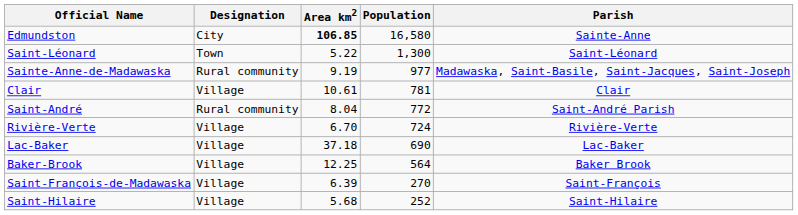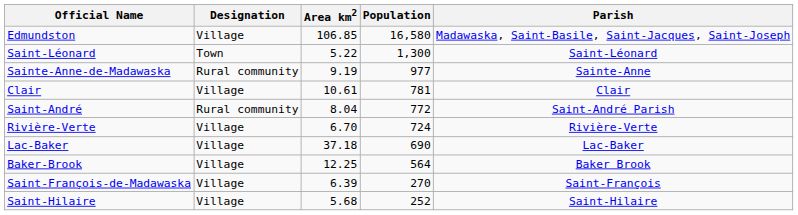 <table class="wikitable">
 <tr>
 <th>Official Name</th>
 <th>Designation</th>
 <th>Area km<sup>2</sup></th>
 <th>Population</th>
 <th>Parish</th>
 </tr>
 <tr>
 <td><a href='#'>Edmundston</a></td>
-<td>City</td>
-<td align="right"><strong>106.85</strong></td>
+<td>Village</td>
+<td align="right">106.85</td>
 <td align="right">16,580</td>
-<td align="center"><a href='#'>Sainte-Anne</a></td>
+<td align="center"><a href='#'>Madawaska</a>, <a href='#'>Saint-Basile</a>, <a href='#'>Saint-Jacques</a>, <a href='#'>Saint-Joseph</a></td>
 </tr>
 <tr>
 <td><a href='#'>Saint-Léonard</a></td>
 <td>Town</td>
 <td align="right">5.22</td>
 <td align="right">1,300</td>
 <td align="center"><a href='#'>Saint-Léonard</a></td>
 </tr>
 <tr>
 <td><a href='#'>Sainte-Anne-de-Madawaska</a></td>
 <td>Rural community</td>
 <td align="right">9.19</td>
 <td align="right">977</td>
-<td align="center"><a href='#'>Madawaska</a>, <a href='#'>Saint-Basile</a>, <a href='#'>Saint-Jacques</a>, <a href='#'>Saint-Joseph</a></td>
+<td align="center"><a href='#'>Sainte-Anne</a></td>
 </tr>
 <tr>
 <td><a href='#'>Clair</a></td>
 <td>Village</td>
 <td align="right">10.61</td>
 <td align="right">781</td>
 <td align="center"><a href='#'>Clair</a></td>
 </tr>
 <tr>
 <td><a href='#'>Saint-André</a></td>
 <td>Rural community</td>
 <td align="right">8.04</td>
 <td align="right">772</td>
 <td align="center"><a href='#'>Saint-André Parish</a></td>
 </tr>
 <tr>
 <td><a href='#'>Rivière-Verte</a></td>
 <td>Village</td>
 <td align="right">6.70</td>
 <td align="right">724</td>
 <td align="center"><a href='#'>Rivière-Verte</a></td>
 </tr>
 <tr>
 <td><a href='#'>Lac-Baker</a></td>
 <td>Village</td>
 <td align="right">37.18</td>
 <td align="right">690</td>
 <td align="center"><a href='#'>Lac-Baker</a></td>
 </tr>
 <tr>
 <td><a href='#'>Baker-Brook</a></td>
 <td>Village</td>
 <td align="right">12.25</td>
 <td align="right">564</td>
 <td align="center"><a href='#'>Baker Brook</a></td>
 </tr>
 <tr>
 <td><a href='#'>Saint-François-de-Madawaska</a></td>
 <td>Village</td>
 <td align="right">6.39</td>
 <td align="right">270</td>
 <td align="center"><a href='#'>Saint-François</a></td>
 </tr>
 <tr>
 <td><a href='#'>Saint-Hilaire</a></td>
 <td>Village</td>
 <td align="right">5.68</td>
 <td align="right">252</td>
 <td align="center"><a href='#'>Saint-Hilaire</a></td>
 </tr>
 </table>
